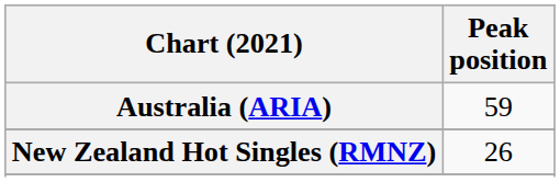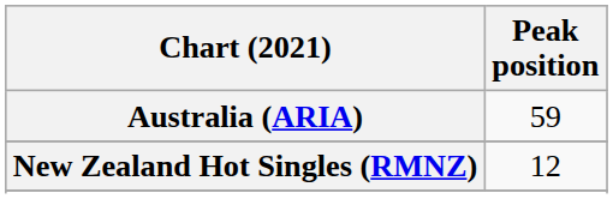 <table class="wikitable sortable plainrowheaders" style="text-align:center">
 <tr>
 <th scope="col">Chart (2021)</th>
 <th scope="col">Peak<br>position</th>
 </tr>
 <tr>
 <th scope="row">Australia (<a href='#'>ARIA</a>)</th>
 <td>59</td>
 </tr>
 <tr>
 </tr>
 <tr>
 </tr>
 <tr>
 </tr>
 <tr>
 </tr>
 <tr>
 </tr>
 <tr>
 <th scope="row">New Zealand Hot Singles (<a href='#'>RMNZ</a>)</th>
-<td>26</td>
+<td>12</td>
 </tr>
 <tr>
 </tr>
 <tr>
 </tr>
 <tr>
 </tr>
 <tr>
 </tr>
 </table>
